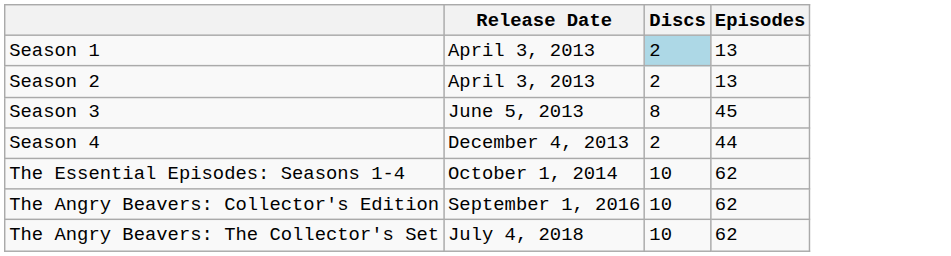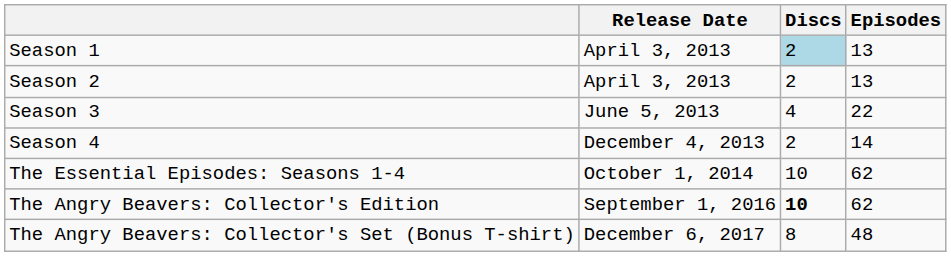 <table class="wikitable">
 <tr>
 <th></th>
 <th>Release Date</th>
 <th>Discs</th>
 <th>Episodes</th>
 </tr>
 <tr>
 <td>Season 1</td>
 <td>April 3, 2013</td>
 <td style="background: lightblue;">2</td>
 <td>13</td>
 </tr>
 <tr>
 <td>Season 2</td>
 <td>April 3, 2013</td>
 <td>2</td>
 <td>13</td>
 </tr>
 <tr>
 <td>Season 3</td>
 <td>June 5, 2013</td>
-<td>8</td>
-<td>45</td>
+<td>4</td>
+<td>22</td>
 </tr>
 <tr>
 <td>Season 4</td>
 <td>December 4, 2013</td>
 <td>2</td>
-<td>44</td>
+<td>14</td>
 </tr>
 <tr>
 <td>The Essential Episodes: Seasons 1-4</td>
 <td>October 1, 2014</td>
 <td>10</td>
 <td>62</td>
 </tr>
 <tr>
 <td>The Angry Beavers: Collector's Edition</td>
 <td>September 1, 2016</td>
-<td>10</td>
+<td><strong>10</strong></td>
 <td>62</td>
 </tr>
 <tr>
-<td>The Angry Beavers: The Collector's Set</td>
-<td>July 4, 2018</td>
-<td>10</td>
-<td>62</td>
+<td>The Angry Beavers: Collector's Set (Bonus T-shirt)</td>
+<td>December 6, 2017</td>
+<td>8</td>
+<td>48</td>
 </tr>
 </table>
